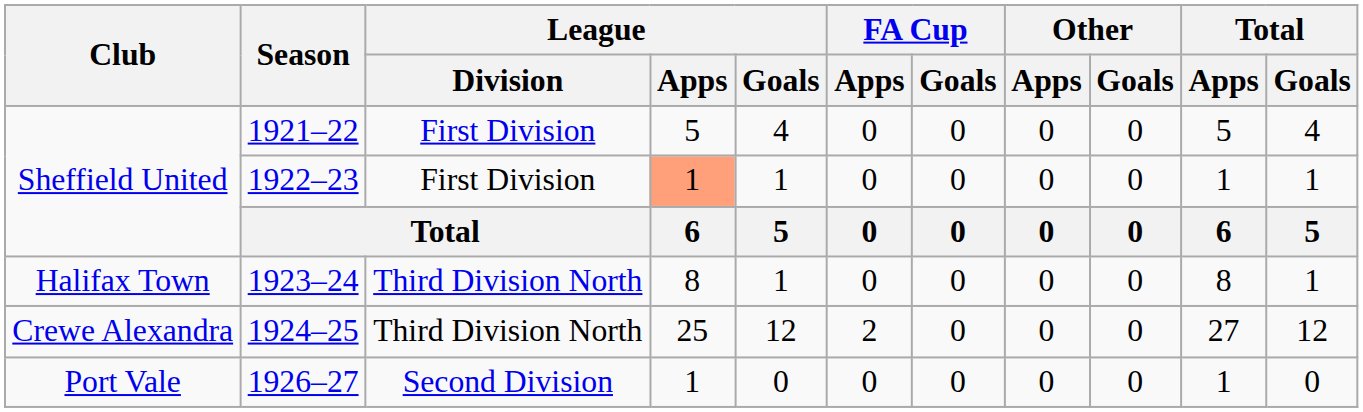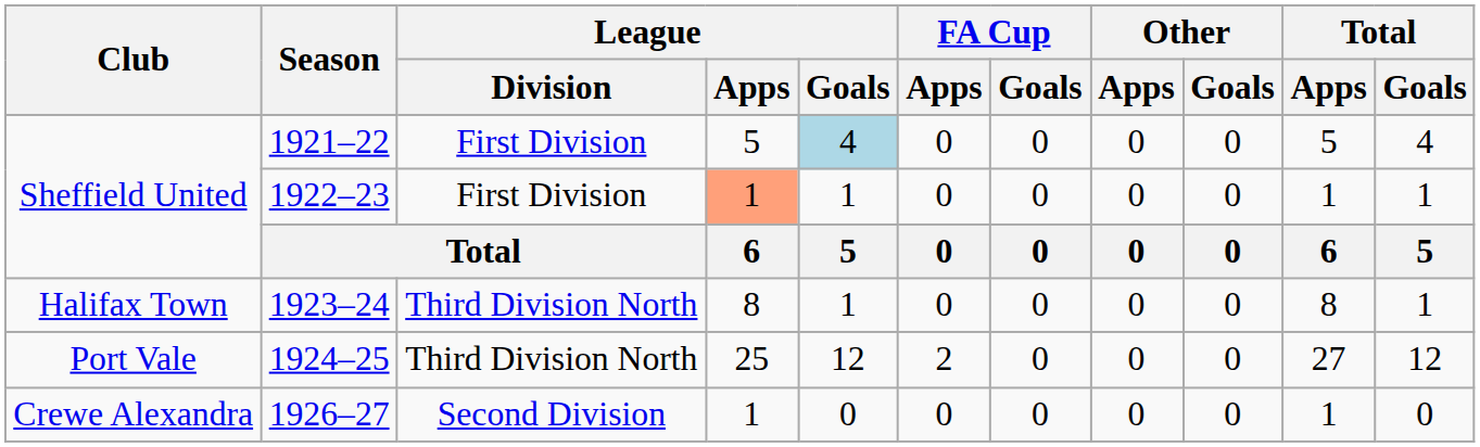 <table class="wikitable" style="text-align:center">
 <tr>
 <th rowspan="2">Club</th>
 <th rowspan="2">Season</th>
 <th colspan="3">League</th>
 <th colspan="2"><a href='#'>FA Cup</a></th>
 <th colspan="2">Other</th>
 <th colspan="2">Total</th>
 </tr>
 <tr>
 <th>Division</th>
 <th>Apps</th>
 <th>Goals</th>
 <th>Apps</th>
 <th>Goals</th>
 <th>Apps</th>
 <th>Goals</th>
 <th>Apps</th>
 <th>Goals</th>
 </tr>
 <tr>
 <td rowspan="3"><a href='#'>Sheffield United</a></td>
 <td><a href='#'>1921–22</a></td>
 <td><a href='#'>First Division</a></td>
 <td>5</td>
-<td>4</td>
+<td style="background: lightblue;">4</td>
 <td>0</td>
 <td>0</td>
 <td>0</td>
 <td>0</td>
 <td>5</td>
 <td>4</td>
 </tr>
 <tr>
 <td><a href='#'>1922–23</a></td>
 <td>First Division</td>
 <td style="background: lightsalmon;">1</td>
 <td>1</td>
 <td>0</td>
 <td>0</td>
 <td>0</td>
 <td>0</td>
 <td>1</td>
 <td>1</td>
 </tr>
 <tr>
 <th colspan="2">Total</th>
 <th>6</th>
 <th>5</th>
 <th>0</th>
 <th>0</th>
 <th>0</th>
 <th>0</th>
 <th>6</th>
 <th>5</th>
 </tr>
 <tr>
 <td><a href='#'>Halifax Town</a></td>
 <td><a href='#'>1923–24</a></td>
 <td><a href='#'>Third Division North</a></td>
 <td>8</td>
 <td>1</td>
 <td>0</td>
 <td>0</td>
 <td>0</td>
 <td>0</td>
 <td>8</td>
 <td>1</td>
 </tr>
 <tr>
-<td><a href='#'>Crewe Alexandra</a></td>
+<td><a href='#'>Port Vale</a></td>
 <td><a href='#'>1924–25</a></td>
 <td>Third Division North</td>
 <td>25</td>
 <td>12</td>
 <td>2</td>
 <td>0</td>
 <td>0</td>
 <td>0</td>
 <td>27</td>
 <td>12</td>
 </tr>
 <tr>
-<td><a href='#'>Port Vale</a></td>
+<td><a href='#'>Crewe Alexandra</a></td>
 <td><a href='#'>1926–27</a></td>
 <td><a href='#'>Second Division</a></td>
 <td>1</td>
 <td>0</td>
 <td>0</td>
 <td>0</td>
 <td>0</td>
 <td>0</td>
 <td>1</td>
 <td>0</td>
 </tr>
 </table>
